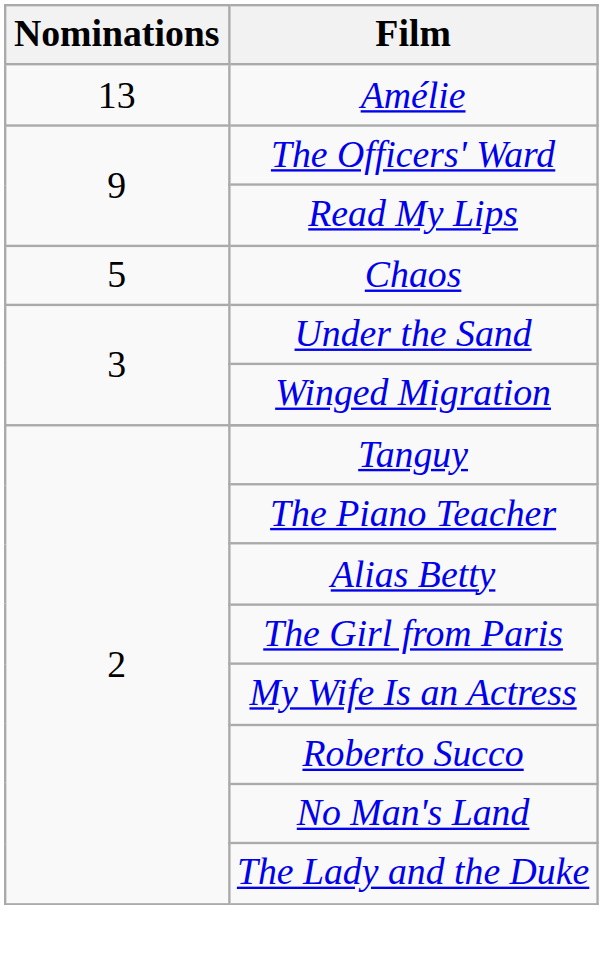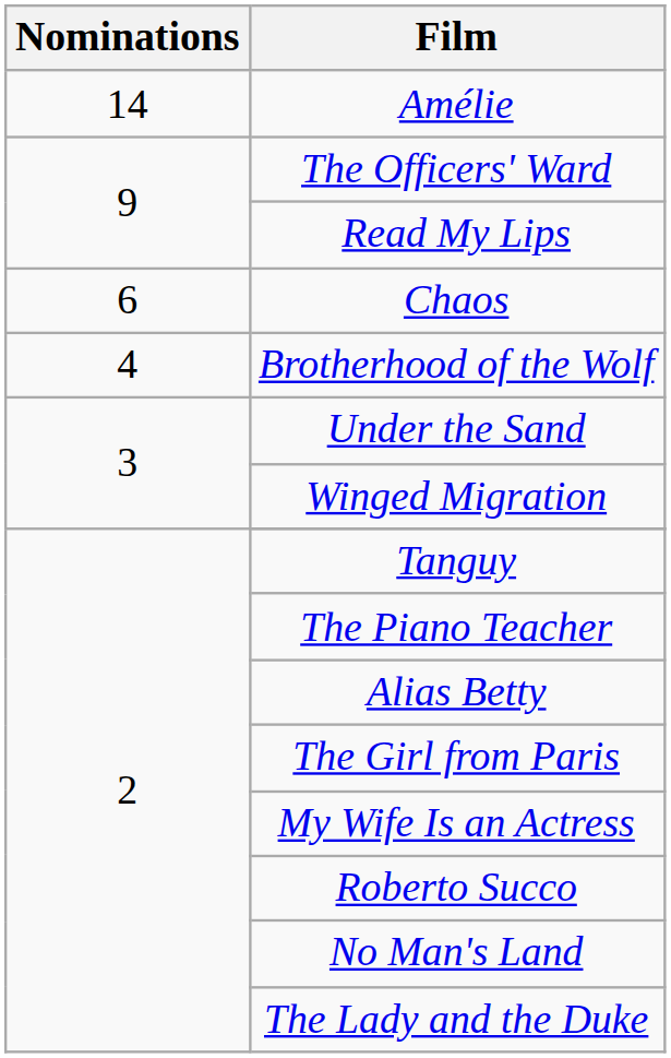 <table class="wikitable" style="text-align: center">
 <tr>
 <th scope="col" width="55">Nominations</th>
 <th scope="col" align="center">Film</th>
 </tr>
 <tr>
-<td style="text-align:center">13</td>
+<td style="text-align:center">14</td>
 <td><em><a href='#'>Amélie</a></em></td>
 </tr>
 <tr>
 <td rowspan=2 style="text-align:center">9</td>
 <td><em><a href='#'>The Officers' Ward</a></em></td>
 </tr>
 <tr>
 <td><em><a href='#'>Read My Lips</a></em></td>
 </tr>
 <tr>
-<td rowspan=1 style="text-align:center">5</td>
+<td rowspan=1 style="text-align:center">6</td>
 <td><em><a href='#'>Chaos</a></em></td>
+</tr>
+<tr>
+<td style="text-align:center">4</td>
+<td><em><a href='#'>Brotherhood of the Wolf</a></em></td>
 </tr>
 <tr>
 <td rowspan=2 style="text-align:center">3</td>
 <td><em><a href='#'>Under the Sand</a></em></td>
 </tr>
 <tr>
 <td><em><a href='#'>Winged Migration</a></em></td>
 </tr>
 <tr>
 <td rowspan=9 style="text-align:center">2</td>
 </tr>
 <tr>
 <td><em><a href='#'>Tanguy</a></em></td>
 </tr>
 <tr>
 <td><em><a href='#'>The Piano Teacher</a></em></td>
 </tr>
 <tr>
 <td><em><a href='#'>Alias Betty</a></em></td>
 </tr>
 <tr>
 <td><em><a href='#'>The Girl from Paris</a></em></td>
 </tr>
 <tr>
 <td><em><a href='#'>My Wife Is an Actress</a></em></td>
 </tr>
 <tr>
 <td><em><a href='#'>Roberto Succo</a></em></td>
 </tr>
 <tr>
 <td><em><a href='#'>No Man's Land</a></em></td>
 </tr>
 <tr>
 <td><em><a href='#'>The Lady and the Duke</a></em></td>
 </tr>
 </table>
